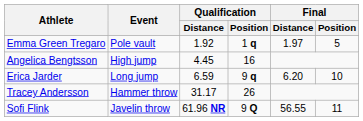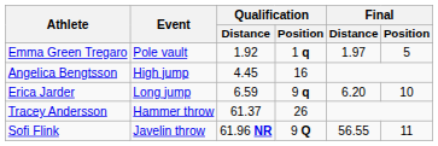 <table class=wikitable style="font-size:90%">
 <tr>
 <th rowspan="2">Athlete</th>
 <th rowspan="2">Event</th>
 <th colspan="2">Qualification</th>
 <th colspan="2">Final</th>
 </tr>
 <tr style="font-size:95%">
 <th>Distance</th>
 <th>Position</th>
 <th>Distance</th>
 <th>Position</th>
 </tr>
 <tr align=center>
 <td align=left><a href='#'>Emma Green Tregaro</a></td>
 <td align=left><a href='#'>Pole vault</a></td>
 <td>1.92</td>
 <td>1 <strong>q</strong></td>
 <td>1.97</td>
 <td>5</td>
 </tr>
 <tr align=center>
 <td align=left><a href='#'>Angelica Bengtsson</a></td>
 <td align=left><a href='#'>High jump</a></td>
 <td>4.45</td>
 <td>16</td>
 <td colspan=2></td>
 </tr>
 <tr align=center>
 <td align=left><a href='#'>Erica Jarder</a></td>
 <td align=left><a href='#'>Long jump</a></td>
 <td>6.59</td>
 <td>9 <strong>q</strong></td>
 <td>6.20</td>
 <td>10</td>
 </tr>
 <tr align=center>
 <td align=left><a href='#'>Tracey Andersson</a></td>
 <td align=left><a href='#'>Hammer throw</a></td>
-<td>31.17</td>
+<td>61.37</td>
 <td>26</td>
 <td colspan=2></td>
 </tr>
 <tr align=center>
 <td align=left><a href='#'>Sofi Flink</a></td>
 <td align=left><a href='#'>Javelin throw</a></td>
 <td>61.96 <strong><a href='#'>NR</a></strong></td>
 <td>9 <strong>Q</strong></td>
 <td>56.55</td>
 <td>11</td>
 </tr>
 </table>
